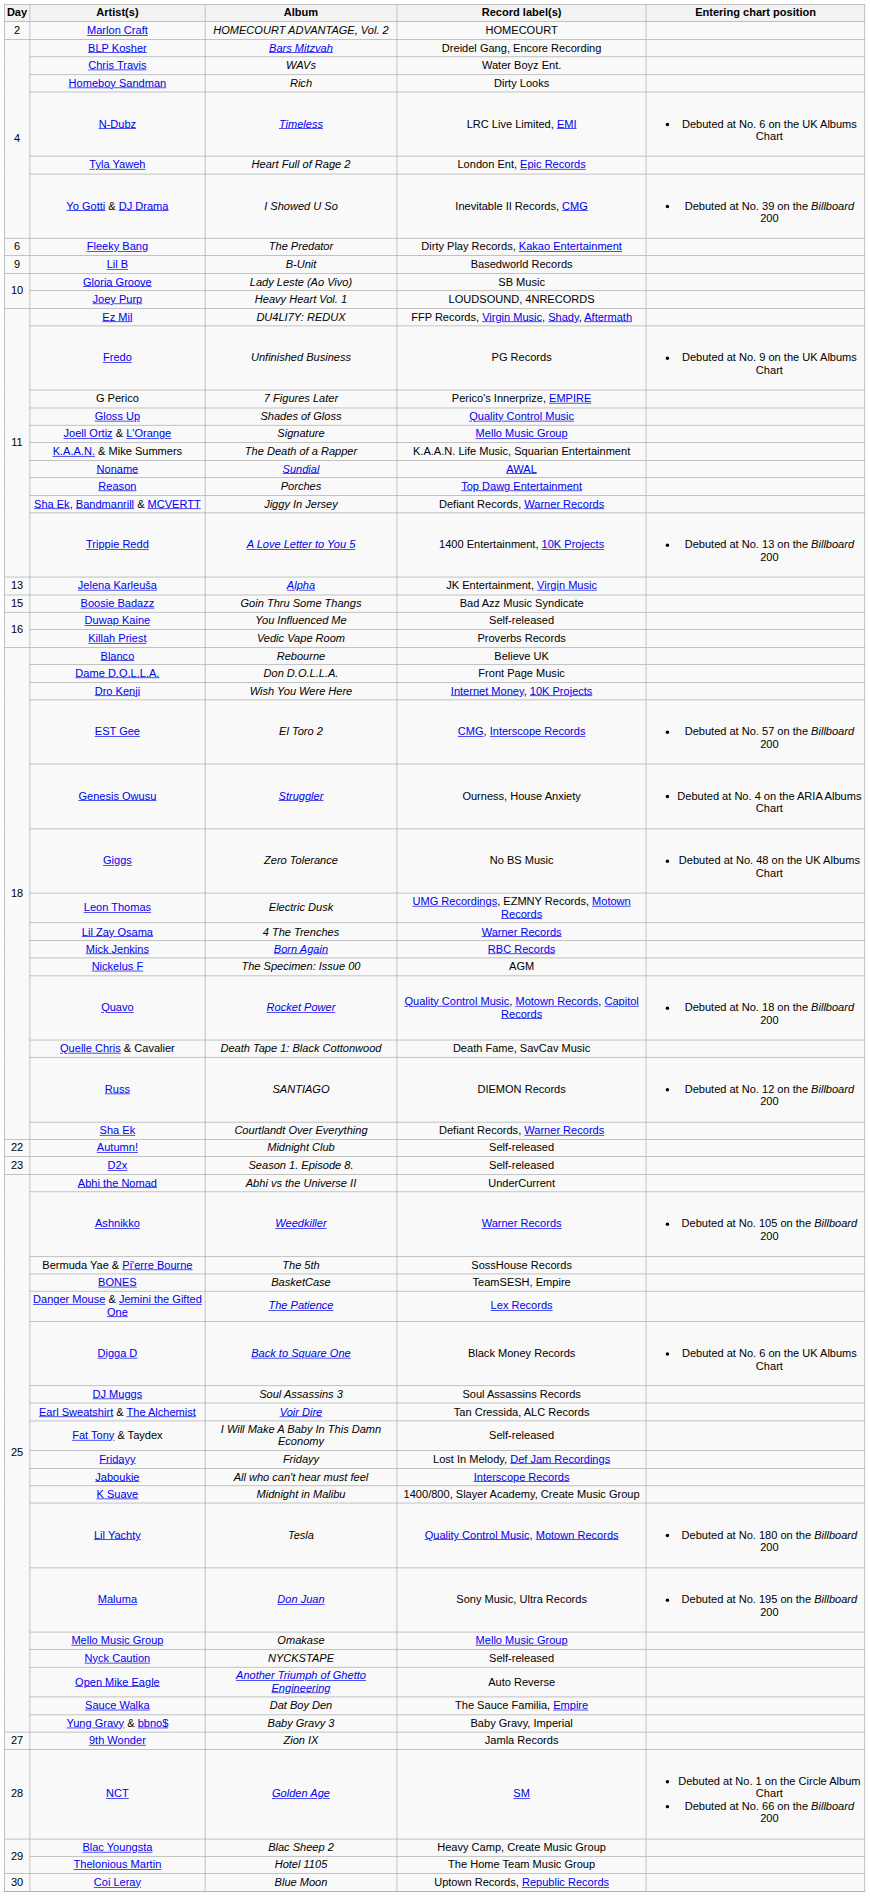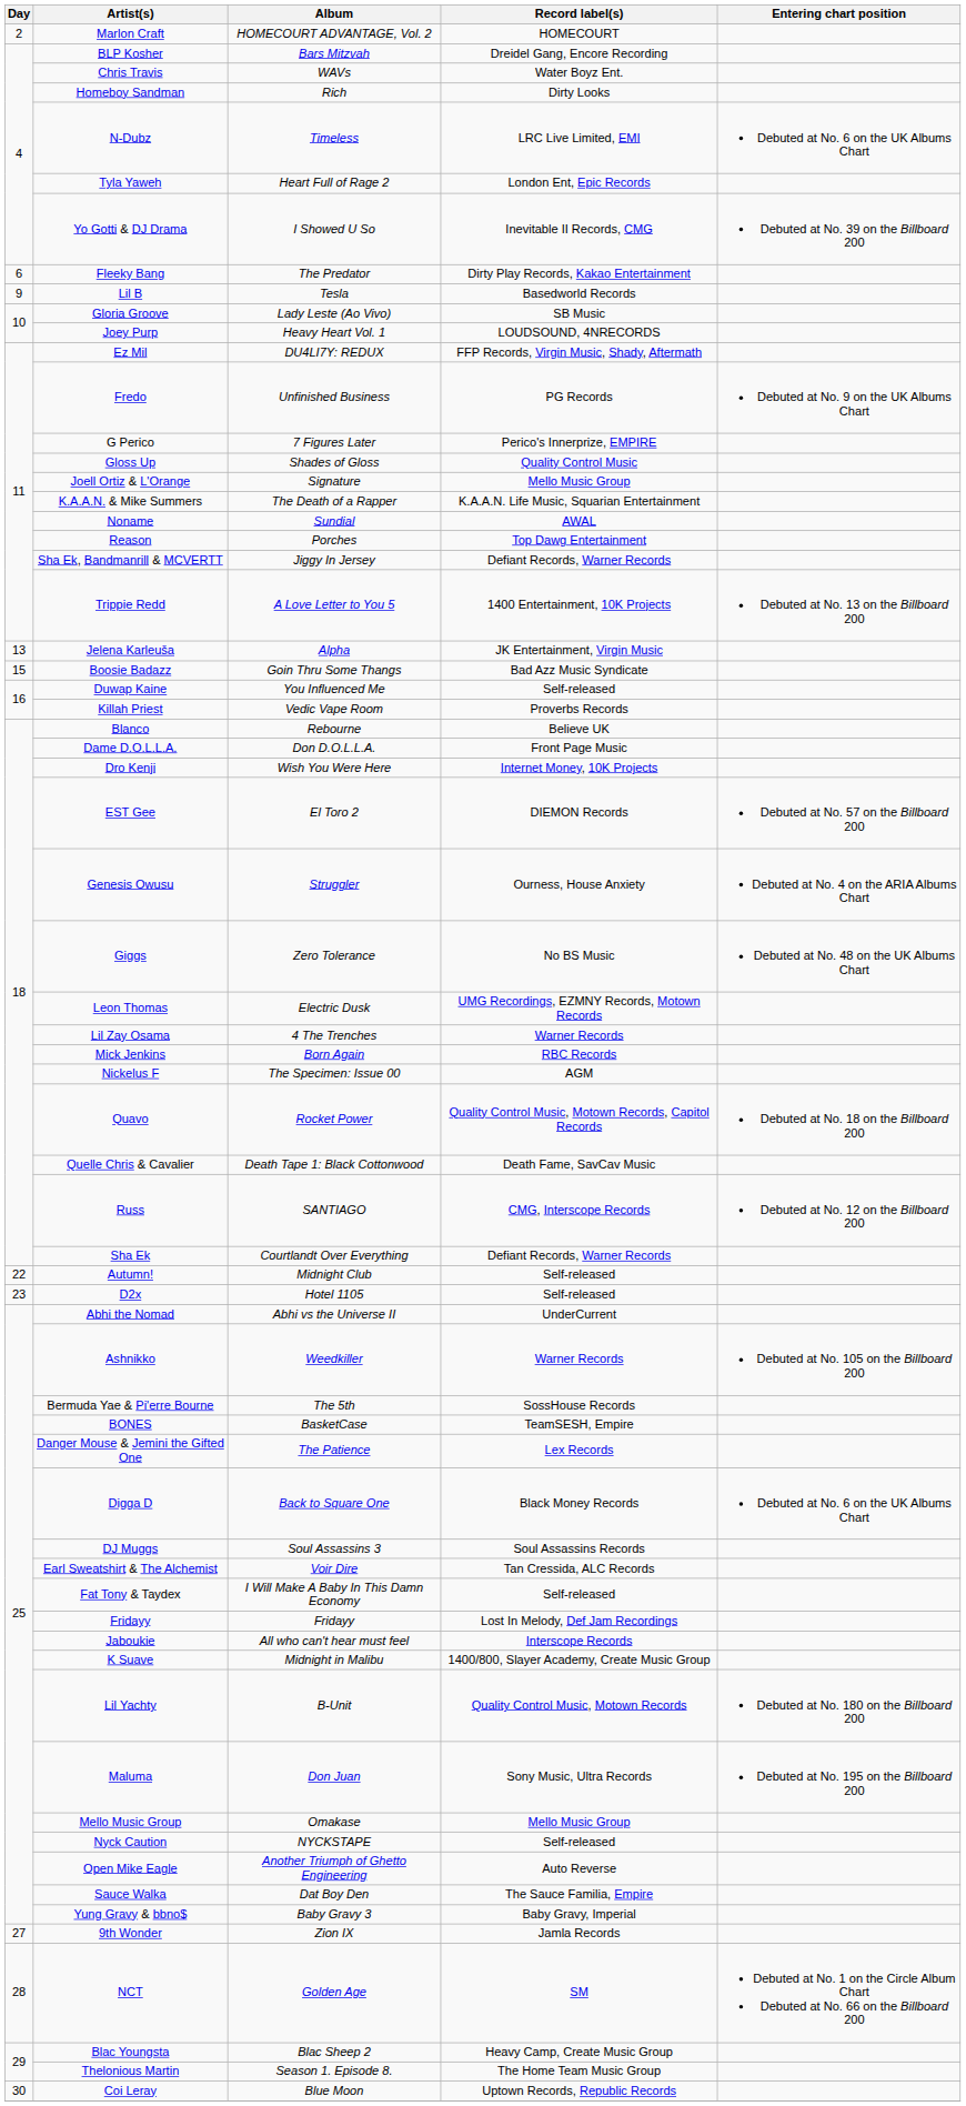 <table class="wikitable" style="text-align:center;">
 <tr>
 <th scope="col">Day</th>
 <th scope="col">Artist(s)</th>
 <th scope="col">Album</th>
 <th scope="col">Record label(s)</th>
 <th scope="col">Entering chart position</th>
 </tr>
 <tr>
 <td>2</td>
 <td><a href='#'>Marlon Craft</a></td>
 <td><em>HOMECOURT ADVANTAGE, Vol. 2</em></td>
 <td>HOMECOURT</td>
 <td></td>
 </tr>
 <tr>
 <td rowspan="6">4</td>
 <td><a href='#'>BLP Kosher</a></td>
 <td><em><a href='#'>Bars Mitzvah</a></em></td>
 <td>Dreidel Gang, Encore Recording</td>
 <td></td>
 </tr>
 <tr>
 <td><a href='#'>Chris Travis</a></td>
 <td><em>WAVs</em></td>
 <td>Water Boyz Ent.</td>
 <td></td>
 </tr>
 <tr>
 <td><a href='#'>Homeboy Sandman</a></td>
 <td><em>Rich</em></td>
 <td>Dirty Looks</td>
 <td></td>
 </tr>
 <tr>
 <td><a href='#'>N-Dubz</a></td>
 <td><em><a href='#'>Timeless</a></em></td>
 <td>LRC Live Limited, <a href='#'>EMI</a></td>
 <td><br><ul><li>Debuted at No. 6 on the UK Albums Chart</li></ul></td>
 </tr>
 <tr>
 <td><a href='#'>Tyla Yaweh</a></td>
 <td><em>Heart Full of Rage 2</em></td>
 <td>London Ent, <a href='#'>Epic Records</a></td>
 <td></td>
 </tr>
 <tr>
 <td><a href='#'>Yo Gotti</a> & <a href='#'>DJ Drama</a></td>
 <td><em>I Showed U So</em></td>
 <td>Inevitable II Records, <a href='#'>CMG</a></td>
 <td><br><ul><li>Debuted at No. 39 on the <em>Billboard</em> 200</li></ul></td>
 </tr>
 <tr>
 <td>6</td>
 <td><a href='#'>Fleeky Bang</a></td>
 <td><em>The Predator</em></td>
 <td>Dirty Play Records, <a href='#'>Kakao Entertainment</a></td>
 <td></td>
 </tr>
 <tr>
 <td>9</td>
 <td><a href='#'>Lil B</a></td>
-<td><em>B-Unit</em></td>
+<td><em>Tesla</em></td>
 <td>Basedworld Records</td>
 <td></td>
 </tr>
 <tr>
 <td rowspan="2">10</td>
 <td><a href='#'>Gloria Groove</a></td>
 <td><em>Lady Leste (Ao Vivo)</em></td>
 <td>SB Music</td>
 <td></td>
 </tr>
 <tr>
 <td><a href='#'>Joey Purp</a></td>
 <td><em>Heavy Heart Vol. 1</em></td>
 <td>LOUDSOUND, 4NRECORDS</td>
 <td></td>
 </tr>
 <tr>
 <td rowspan="10">11</td>
 <td><a href='#'>Ez Mil</a></td>
 <td><em>DU4LI7Y: REDUX</em></td>
 <td>FFP Records, <a href='#'>Virgin Music</a>, <a href='#'>Shady</a>, <a href='#'>Aftermath</a></td>
 <td></td>
 </tr>
 <tr>
 <td><a href='#'>Fredo</a></td>
 <td><em>Unfinished Business</em></td>
 <td>PG Records</td>
 <td><br><ul><li>Debuted at No. 9 on the UK Albums Chart</li></ul></td>
 </tr>
 <tr>
 <td>G Perico</td>
 <td><em>7 Figures Later</em></td>
 <td>Perico's Innerprize, <a href='#'>EMPIRE</a></td>
 <td></td>
 </tr>
 <tr>
 <td><a href='#'>Gloss Up</a></td>
 <td><em>Shades of Gloss</em></td>
 <td><a href='#'>Quality Control Music</a></td>
 <td></td>
 </tr>
 <tr>
 <td><a href='#'>Joell Ortiz</a> & <a href='#'>L'Orange</a></td>
 <td><em>Signature</em></td>
 <td><a href='#'>Mello Music Group</a></td>
 <td></td>
 </tr>
 <tr>
 <td><a href='#'>K.A.A.N.</a> & Mike Summers</td>
 <td><em>The Death of a Rapper</em></td>
 <td>K.A.A.N. Life Music, Squarian Entertainment</td>
 <td></td>
 </tr>
 <tr>
 <td><a href='#'>Noname</a></td>
 <td><em><a href='#'>Sundial</a></em></td>
 <td><a href='#'>AWAL</a></td>
 <td></td>
 </tr>
 <tr>
 <td><a href='#'>Reason</a></td>
 <td><em>Porches</em></td>
 <td><a href='#'>Top Dawg Entertainment</a></td>
 <td></td>
 </tr>
 <tr>
 <td><a href='#'>Sha Ek</a>, <a href='#'>Bandmanrill</a> & <a href='#'>MCVERTT</a></td>
 <td><em>Jiggy In Jersey</em></td>
 <td>Defiant Records, <a href='#'>Warner Records</a></td>
 <td></td>
 </tr>
 <tr>
 <td><a href='#'>Trippie Redd</a></td>
 <td><em><a href='#'>A Love Letter to You 5</a></em></td>
 <td>1400 Entertainment, <a href='#'>10K Projects</a></td>
 <td><br><ul><li>Debuted at No. 13 on the <em>Billboard</em> 200</li></ul></td>
 </tr>
 <tr>
 <td>13</td>
 <td><a href='#'>Jelena Karleuša</a></td>
 <td><em><a href='#'>Alpha</a></em></td>
 <td>JK Entertainment, <a href='#'>Virgin Music</a></td>
 <td></td>
 </tr>
 <tr>
 <td>15</td>
 <td><a href='#'>Boosie Badazz</a></td>
 <td><em>Goin Thru Some Thangs</em></td>
 <td>Bad Azz Music Syndicate</td>
 <td></td>
 </tr>
 <tr>
 <td rowspan="2">16</td>
 <td><a href='#'>Duwap Kaine</a></td>
 <td><em>You Influenced Me</em></td>
 <td>Self-released</td>
 <td></td>
 </tr>
 <tr>
 <td><a href='#'>Killah Priest</a></td>
 <td><em>Vedic Vape Room</em></td>
 <td>Proverbs Records</td>
 <td></td>
 </tr>
 <tr>
 <td rowspan="14">18</td>
 <td><a href='#'>Blanco</a></td>
 <td><em>Rebourne</em></td>
 <td>Believe UK</td>
 <td></td>
 </tr>
 <tr>
 <td><a href='#'>Dame D.O.L.L.A.</a></td>
 <td><em>Don D.O.L.L.A.</em></td>
 <td>Front Page Music</td>
 <td></td>
 </tr>
 <tr>
 <td><a href='#'>Dro Kenji</a></td>
 <td><em>Wish You Were Here</em></td>
 <td><a href='#'>Internet Money</a>, <a href='#'>10K Projects</a></td>
 <td></td>
 </tr>
 <tr>
 <td><a href='#'>EST Gee</a></td>
 <td><em>El Toro 2</em></td>
-<td><a href='#'>CMG</a>, <a href='#'>Interscope Records</a></td>
+<td>DIEMON Records</td>
 <td><br><ul><li>Debuted at No. 57 on the <em>Billboard</em> 200</li></ul></td>
 </tr>
 <tr>
 <td><a href='#'>Genesis Owusu</a></td>
 <td><em><a href='#'>Struggler</a></em></td>
 <td>Ourness, House Anxiety</td>
 <td><br><ul><li>Debuted at No. 4 on the ARIA Albums Chart</li></ul></td>
 </tr>
 <tr>
 <td><a href='#'>Giggs</a></td>
 <td><em>Zero Tolerance</em></td>
 <td>No BS Music</td>
 <td><br><ul><li>Debuted at No. 48 on the UK Albums Chart</li></ul></td>
 </tr>
 <tr>
 <td><a href='#'>Leon Thomas</a></td>
 <td><em>Electric Dusk</em></td>
 <td><a href='#'>UMG Recordings</a>, EZMNY Records, <a href='#'>Motown Records</a></td>
 <td></td>
 </tr>
 <tr>
 <td><a href='#'>Lil Zay Osama</a></td>
 <td><em>4 The Trenches</em></td>
 <td><a href='#'>Warner Records</a></td>
 <td></td>
 </tr>
 <tr>
 <td><a href='#'>Mick Jenkins</a></td>
 <td><em><a href='#'>Born Again</a></em></td>
 <td><a href='#'>RBC Records</a></td>
 <td></td>
 </tr>
 <tr>
 <td><a href='#'>Nickelus F</a></td>
 <td><em>The Specimen: Issue 00</em></td>
 <td>AGM</td>
 <td></td>
 </tr>
 <tr>
 <td><a href='#'>Quavo</a></td>
 <td><em><a href='#'>Rocket Power</a></em></td>
 <td><a href='#'>Quality Control Music</a>, <a href='#'>Motown Records</a>, <a href='#'>Capitol Records</a></td>
 <td><br><ul><li>Debuted at No. 18 on the <em>Billboard</em> 200</li></ul></td>
 </tr>
 <tr>
 <td><a href='#'>Quelle Chris</a> & Cavalier</td>
 <td><em>Death Tape 1: Black Cottonwood</em></td>
 <td>Death Fame, SavCav Music</td>
 <td></td>
 </tr>
 <tr>
 <td><a href='#'>Russ</a></td>
 <td><em>SANTIAGO</em></td>
-<td>DIEMON Records</td>
+<td><a href='#'>CMG</a>, <a href='#'>Interscope Records</a></td>
 <td><br><ul><li>Debuted at No. 12 on the <em>Billboard</em> 200</li></ul></td>
 </tr>
 <tr>
 <td><a href='#'>Sha Ek</a></td>
 <td><em>Courtlandt Over Everything</em></td>
 <td>Defiant Records, <a href='#'>Warner Records</a></td>
 <td></td>
 </tr>
 <tr>
 <td>22</td>
 <td><a href='#'>Autumn!</a></td>
 <td><em>Midnight Club</em></td>
 <td>Self-released</td>
 <td></td>
 </tr>
 <tr>
 <td>23</td>
 <td><a href='#'>D2x</a></td>
-<td><em>Season 1. Episode 8.</em></td>
+<td><em>Hotel 1105</em></td>
 <td>Self-released</td>
 <td></td>
 </tr>
 <tr>
 <td rowspan="19">25</td>
 <td><a href='#'>Abhi the Nomad</a></td>
 <td><em>Abhi vs the Universe II</em></td>
 <td>UnderCurrent</td>
 <td></td>
 </tr>
 <tr>
 <td><a href='#'>Ashnikko</a></td>
 <td><em><a href='#'>Weedkiller</a></em></td>
 <td><a href='#'>Warner Records</a></td>
 <td><br><ul><li>Debuted at No. 105 on the <em>Billboard</em> 200</li></ul></td>
 </tr>
 <tr>
 <td>Bermuda Yae & <a href='#'>Pi'erre Bourne</a></td>
 <td><em>The 5th</em></td>
 <td>SossHouse Records</td>
 <td></td>
 </tr>
 <tr>
 <td><a href='#'>BONES</a></td>
 <td><em>BasketCase</em></td>
 <td>TeamSESH, Empire</td>
 <td></td>
 </tr>
 <tr>
 <td><a href='#'>Danger Mouse</a> & <a href='#'>Jemini the Gifted One</a></td>
 <td><em><a href='#'>The Patience</a></em></td>
 <td><a href='#'>Lex Records</a></td>
 <td></td>
 </tr>
 <tr>
 <td><a href='#'>Digga D</a></td>
 <td><em><a href='#'>Back to Square One</a></em></td>
 <td>Black Money Records</td>
 <td><br><ul><li>Debuted at No. 6 on the UK Albums Chart</li></ul></td>
 </tr>
 <tr>
 <td><a href='#'>DJ Muggs</a></td>
 <td><em>Soul Assassins 3</em></td>
 <td>Soul Assassins Records</td>
 <td></td>
 </tr>
 <tr>
 <td><a href='#'>Earl Sweatshirt</a> & <a href='#'>The Alchemist</a></td>
 <td><em><a href='#'>Voir Dire</a></em></td>
 <td>Tan Cressida, ALC Records</td>
 <td></td>
 </tr>
 <tr>
 <td><a href='#'>Fat Tony</a> & Taydex</td>
 <td><em>I Will Make A Baby In This Damn Economy</em></td>
 <td>Self-released</td>
 <td></td>
 </tr>
 <tr>
 <td><a href='#'>Fridayy</a></td>
 <td><em>Fridayy</em></td>
 <td>Lost In Melody, <a href='#'>Def Jam Recordings</a></td>
 <td></td>
 </tr>
 <tr>
 <td><a href='#'>Jaboukie</a></td>
 <td><em>All who can't hear must feel</em></td>
 <td><a href='#'>Interscope Records</a></td>
 <td></td>
 </tr>
 <tr>
 <td><a href='#'>K Suave</a></td>
 <td><em>Midnight in Malibu</em></td>
 <td>1400/800, Slayer Academy, Create Music Group</td>
 <td></td>
 </tr>
 <tr>
 <td><a href='#'>Lil Yachty</a></td>
-<td><em>Tesla</em></td>
+<td><em>B-Unit</em></td>
 <td><a href='#'>Quality Control Music</a>, <a href='#'>Motown Records</a></td>
 <td><br><ul><li>Debuted at No. 180 on the <em>Billboard</em> 200</li></ul></td>
 </tr>
 <tr>
 <td><a href='#'>Maluma</a></td>
 <td><em><a href='#'>Don Juan</a></em></td>
 <td>Sony Music, Ultra Records</td>
 <td><br><ul><li>Debuted at No. 195 on the <em>Billboard</em> 200</li></ul></td>
 </tr>
 <tr>
 <td><a href='#'>Mello Music Group</a></td>
 <td><em>Omakase</em></td>
 <td><a href='#'>Mello Music Group</a></td>
 <td></td>
 </tr>
 <tr>
 <td><a href='#'>Nyck Caution</a></td>
 <td><em>NYCKSTAPE</em></td>
 <td>Self-released</td>
 <td></td>
 </tr>
 <tr>
 <td><a href='#'>Open Mike Eagle</a></td>
 <td><em><a href='#'>Another Triumph of Ghetto Engineering</a></em></td>
 <td>Auto Reverse</td>
 <td></td>
 </tr>
 <tr>
 <td><a href='#'>Sauce Walka</a></td>
 <td><em>Dat Boy Den</em></td>
 <td>The Sauce Familia, <a href='#'>Empire</a></td>
 <td></td>
 </tr>
 <tr>
 <td><a href='#'>Yung Gravy</a> & <a href='#'>bbno$</a></td>
 <td><em>Baby Gravy 3</em></td>
 <td>Baby Gravy, Imperial</td>
 <td></td>
 </tr>
 <tr>
 <td>27</td>
 <td><a href='#'>9th Wonder</a></td>
 <td><em>Zion IX</em></td>
 <td>Jamla Records</td>
 <td></td>
 </tr>
 <tr>
 <td>28</td>
 <td><a href='#'>NCT</a></td>
 <td><em><a href='#'>Golden Age</a></em></td>
 <td><a href='#'>SM</a></td>
 <td><br><ul><li>Debuted at No. 1 on the Circle Album Chart</li><li>Debuted at No. 66 on the <em>Billboard</em> 200</li></ul></td>
 </tr>
 <tr>
 <td rowspan="2">29</td>
 <td><a href='#'>Blac Youngsta</a></td>
 <td><em>Blac Sheep 2</em></td>
 <td>Heavy Camp, Create Music Group</td>
 <td></td>
 </tr>
 <tr>
 <td><a href='#'>Thelonious Martin</a></td>
-<td><em>Hotel 1105</em></td>
+<td><em>Season 1. Episode 8.</em></td>
 <td>The Home Team Music Group</td>
 <td></td>
 </tr>
 <tr>
 <td>30</td>
 <td><a href='#'>Coi Leray</a></td>
 <td><em>Blue Moon</em></td>
 <td>Uptown Records, <a href='#'>Republic Records</a></td>
 <td></td>
 </tr>
 <tr>
 </tr>
 </table>
